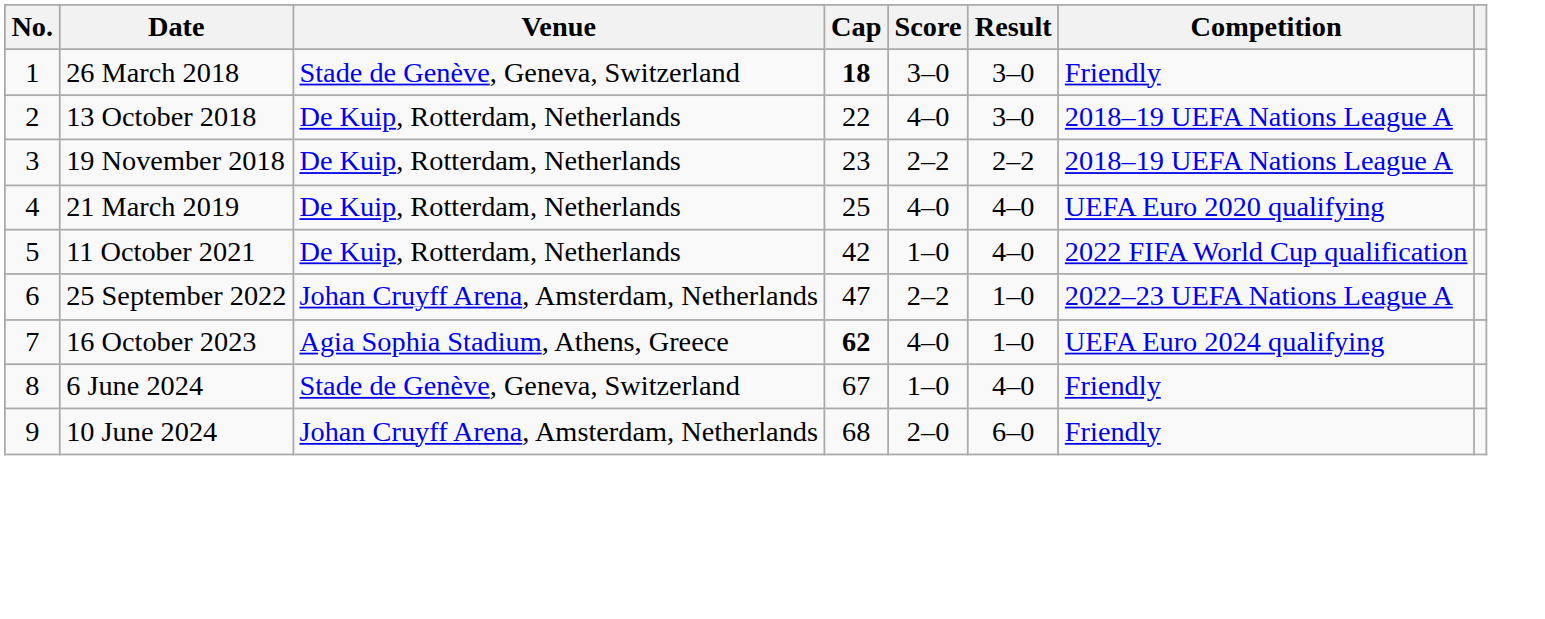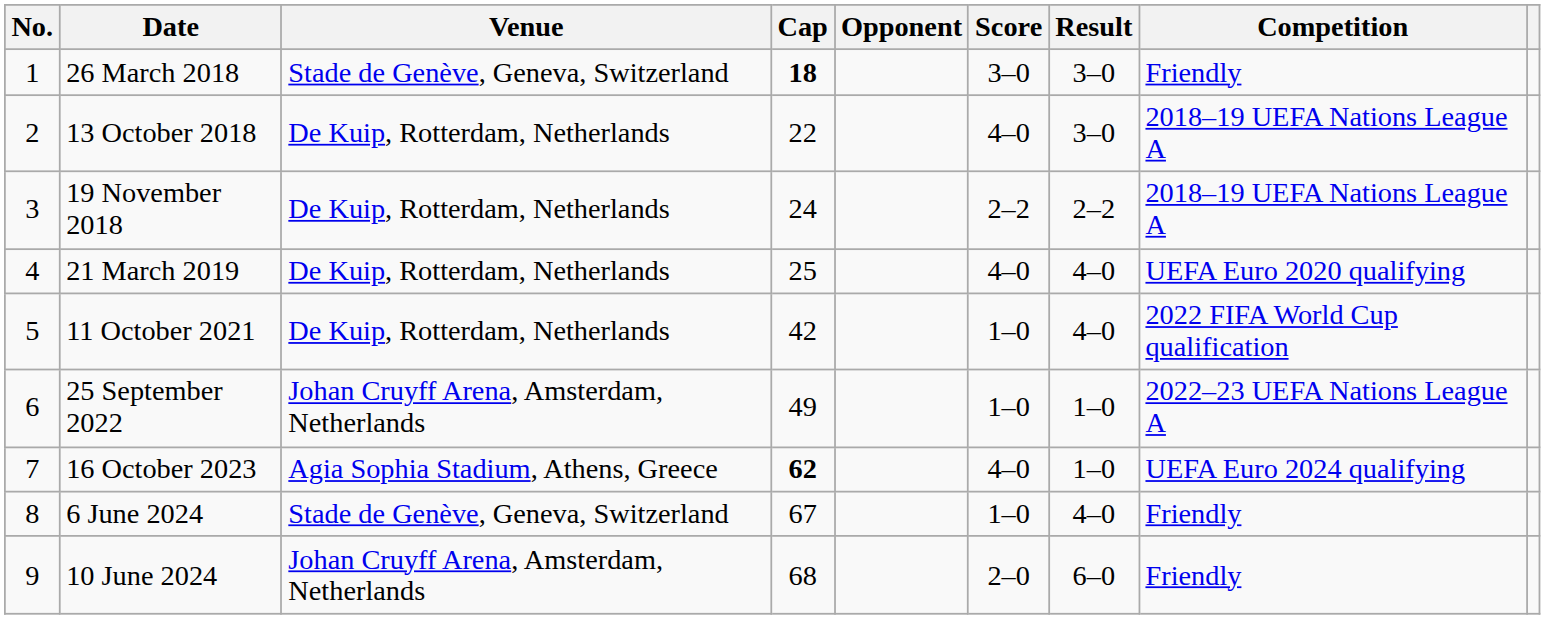 <table class="wikitable sortable">
 <tr>
 <th scope="col">No.</th>
 <th scope="col">Date</th>
 <th scope="col">Venue</th>
 <th scope="col">Cap</th>
+<th scope="col">Opponent</th>
 <th scope="col">Score</th>
 <th scope="col">Result</th>
 <th scope="col">Competition</th>
 <th scope="col" class="unsortable"></th>
 </tr>
 <tr>
 <td style="text-align: center;">1</td>
 <td>26 March 2018</td>
 <td><a href='#'>Stade de Genève</a>, Geneva, Switzerland</td>
 <td style="text-align: center;"><strong>18</strong></td>
+<td></td>
 <td style="text-align: center;">3–0</td>
 <td style="text-align: center;">3–0</td>
 <td><a href='#'>Friendly</a></td>
 <td style="text-align: center;"></td>
 </tr>
 <tr>
 <td style="text-align: center;">2</td>
 <td>13 October 2018</td>
 <td><a href='#'>De Kuip</a>, Rotterdam, Netherlands</td>
 <td style="text-align: center;">22</td>
+<td></td>
 <td style="text-align: center;">4–0</td>
 <td style="text-align: center;">3–0</td>
 <td><a href='#'>2018–19 UEFA Nations League A</a></td>
 <td style="text-align: center;"></td>
 </tr>
 <tr>
 <td style="text-align: center;">3</td>
 <td>19 November 2018</td>
 <td><a href='#'>De Kuip</a>, Rotterdam, Netherlands</td>
-<td style="text-align: center;">23</td>
+<td style="text-align: center;">24</td>
+<td></td>
 <td align="center">2–2</td>
 <td style="text-align: center;">2–2</td>
 <td><a href='#'>2018–19 UEFA Nations League A</a></td>
 <td align="center"></td>
 </tr>
 <tr>
 <td style="text-align: center;">4</td>
 <td>21 March 2019</td>
 <td><a href='#'>De Kuip</a>, Rotterdam, Netherlands</td>
 <td style="text-align: center;">25</td>
+<td></td>
 <td style="text-align: center;">4–0</td>
 <td style="text-align: center;">4–0</td>
 <td><a href='#'>UEFA Euro 2020 qualifying</a></td>
 <td style="text-align: center;"></td>
 </tr>
 <tr>
 <td style="text-align: center;">5</td>
 <td>11 October 2021</td>
 <td><a href='#'>De Kuip</a>, Rotterdam, Netherlands</td>
 <td style="text-align: center;">42</td>
+<td></td>
 <td style="text-align: center;">1–0</td>
 <td style="text-align: center;">4–0</td>
 <td><a href='#'>2022 FIFA World Cup qualification</a></td>
 <td style="text-align: center;"></td>
 </tr>
 <tr>
 <td style="text-align: center;">6</td>
 <td>25 September 2022</td>
 <td><a href='#'>Johan Cruyff Arena</a>, Amsterdam, Netherlands</td>
-<td style="text-align: center;">47</td>
-<td align="center">2–2</td>
+<td style="text-align: center;">49</td>
+<td></td>
+<td style="text-align: center;">1–0</td>
 <td style="text-align: center;">1–0</td>
 <td><a href='#'>2022–23 UEFA Nations League A</a></td>
 <td style="text-align: center;"></td>
 </tr>
 <tr>
 <td style="text-align: center;">7</td>
 <td>16 October 2023</td>
 <td><a href='#'>Agia Sophia Stadium</a>, Athens, Greece</td>
 <td style="text-align: center;"><strong>62</strong></td>
+<td></td>
 <td style="text-align: center;">4–0</td>
 <td style="text-align: center;">1–0</td>
 <td><a href='#'>UEFA Euro 2024 qualifying</a></td>
 <td style="text-align: center;"></td>
 </tr>
 <tr>
 <td style="text-align: center;">8</td>
 <td>6 June 2024</td>
 <td><a href='#'>Stade de Genève</a>, Geneva, Switzerland</td>
 <td style="text-align: center;">67</td>
+<td></td>
 <td style="text-align: center;">1–0</td>
 <td style="text-align: center;">4–0</td>
 <td><a href='#'>Friendly</a></td>
 <td style="text-align: center;"></td>
 </tr>
 <tr>
 <td style="text-align: center;">9</td>
 <td>10 June 2024</td>
 <td><a href='#'>Johan Cruyff Arena</a>, Amsterdam, Netherlands</td>
 <td style="text-align: center;">68</td>
+<td></td>
 <td style="text-align: center;">2–0</td>
 <td style="text-align: center;">6–0</td>
 <td><a href='#'>Friendly</a></td>
 <td style="text-align: center;"></td>
 </tr>
 </table>
